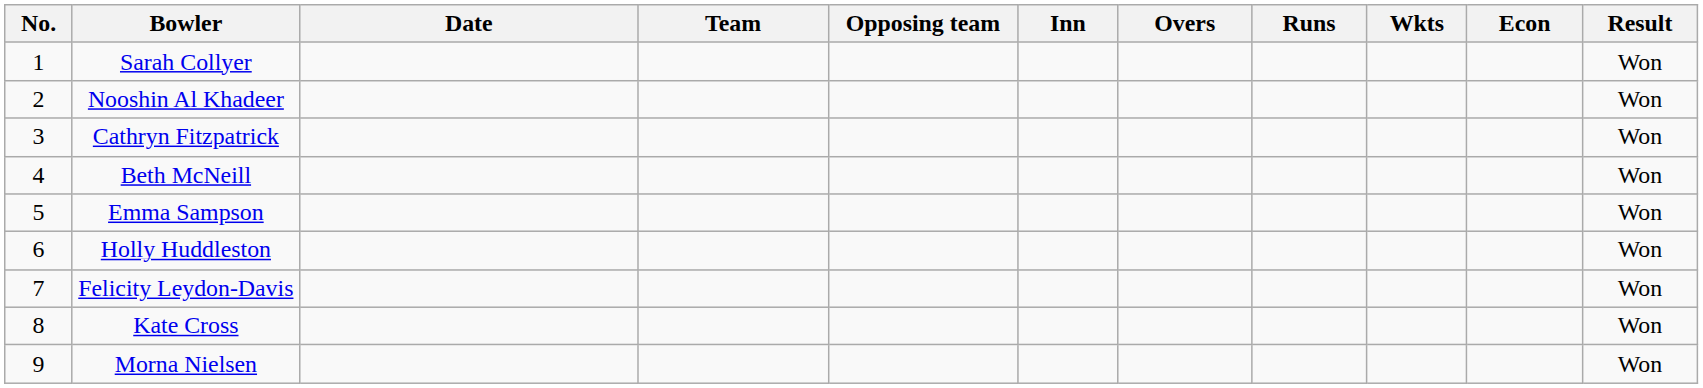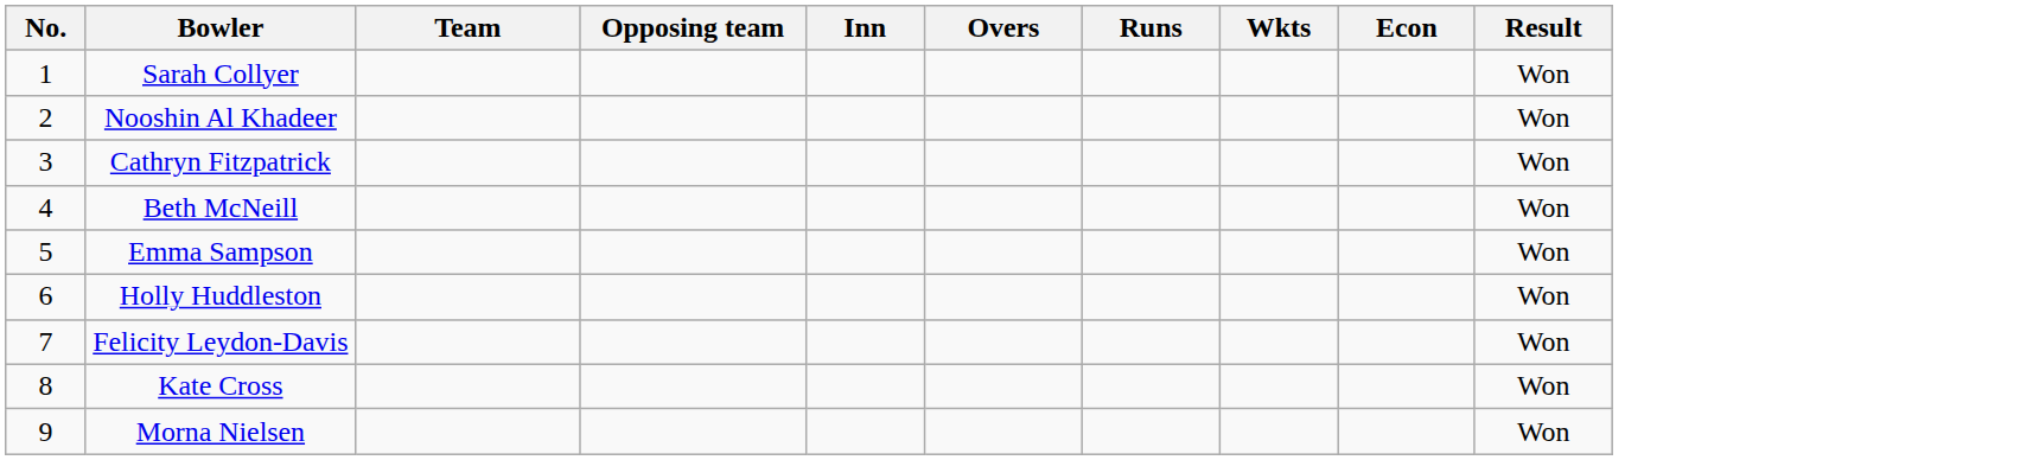 <table class="wikitable sortable" style="font-size: 100%">
 <tr align=center>
 <th scope="col" width="38">No.</th>
 <th scope="col" width="145">Bowler</th>
-<th scope="col" width="220">Date</th>
 <th scope="col" width="120">Team</th>
 <th scope="col" width="120">Opposing team</th>
 <th scope="col" width="60">Inn</th>
 <th scope="col" width="82">Overs</th>
 <th scope="col" width="70">Runs</th>
 <th scope="col" width="60">Wkts</th>
 <th scope="col" width="70">Econ</th>
 <th scope="col" width="70">Result</th>
 </tr>
 <tr align="center">
 <td scope="row">1</td>
 <td><a href='#'>Sarah Collyer</a></td>
 <td></td>
 <td></td>
 <td></td>
 <td></td>
 <td></td>
 <td></td>
 <td></td>
-<td></td>
 <td>Won</td>
 </tr>
 <tr align="center">
 <td scope="row">2</td>
 <td><a href='#'>Nooshin Al Khadeer</a></td>
-<td></td>
 <td></td>
 <td></td>
 <td></td>
 <td></td>
 <td></td>
 <td></td>
 <td></td>
 <td>Won</td>
 </tr>
 <tr align="center">
 <td scope="row">3</td>
 <td><a href='#'>Cathryn Fitzpatrick</a></td>
 <td></td>
 <td></td>
 <td></td>
 <td></td>
 <td></td>
 <td></td>
 <td></td>
-<td></td>
 <td>Won</td>
 </tr>
 <tr align="center">
 <td scope="row">4</td>
 <td><a href='#'>Beth McNeill</a></td>
-<td></td>
 <td></td>
 <td></td>
 <td></td>
 <td></td>
 <td></td>
 <td></td>
 <td></td>
 <td>Won</td>
 </tr>
 <tr align="center">
 <td scope="row">5</td>
 <td><a href='#'>Emma Sampson</a></td>
 <td></td>
 <td></td>
 <td></td>
 <td></td>
 <td></td>
 <td></td>
 <td></td>
-<td></td>
 <td>Won</td>
 </tr>
 <tr align="center">
 <td scope="row">6</td>
 <td><a href='#'>Holly Huddleston</a></td>
-<td></td>
 <td></td>
 <td></td>
 <td></td>
 <td></td>
 <td></td>
 <td></td>
 <td></td>
 <td>Won</td>
 </tr>
 <tr align="center">
 <td scope="row">7</td>
 <td><a href='#'>Felicity Leydon-Davis</a></td>
 <td></td>
 <td></td>
 <td></td>
 <td></td>
 <td></td>
 <td></td>
 <td></td>
-<td></td>
 <td>Won</td>
 </tr>
 <tr align="center">
 <td scope="row">8</td>
 <td><a href='#'>Kate Cross</a></td>
-<td></td>
 <td></td>
 <td></td>
 <td></td>
 <td></td>
 <td></td>
 <td></td>
 <td></td>
 <td>Won</td>
 </tr>
 <tr align="center">
 <td scope="row">9</td>
 <td><a href='#'>Morna Nielsen</a></td>
 <td></td>
 <td></td>
 <td></td>
 <td></td>
 <td></td>
 <td></td>
 <td></td>
-<td></td>
 <td>Won</td>
 </tr>
 </table>
